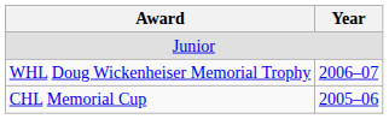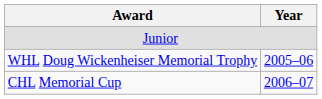 <table class="wikitable">
 <tr>
 <th>Award</th>
 <th>Year</th>
 </tr>
 <tr ALIGN="center" bgcolor="#e0e0e0">
 <td colspan="3"><a href='#'>Junior</a></td>
 </tr>
 <tr>
 <td><a href='#'>WHL</a> <a href='#'>Doug Wickenheiser Memorial Trophy</a></td>
-<td><a href='#'>2006–07</a></td>
+<td><a href='#'>2005–06</a></td>
 </tr>
 <tr>
 <td><a href='#'>CHL</a> <a href='#'>Memorial Cup</a></td>
-<td><a href='#'>2005–06</a></td>
+<td><a href='#'>2006–07</a></td>
 </tr>
 </table>
